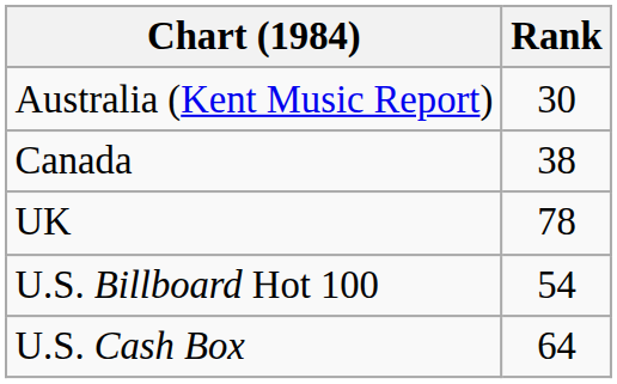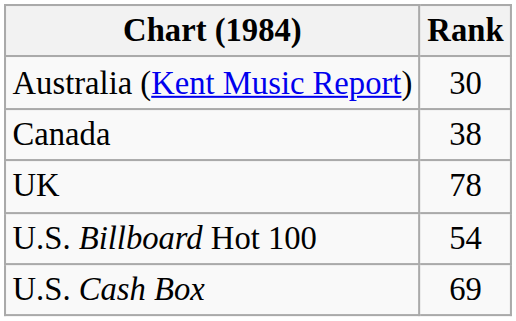 <table class="wikitable">
 <tr>
 <th align="left">Chart (1984)</th>
 <th style="text-align:center;">Rank</th>
 </tr>
 <tr>
 <td>Australia (<a href='#'>Kent Music Report</a>)</td>
 <td style="text-align:center;">30</td>
 </tr>
 <tr>
 <td>Canada</td>
 <td style="text-align:center;">38</td>
 </tr>
 <tr>
 <td>UK</td>
 <td style="text-align:center;">78</td>
 </tr>
 <tr>
 <td>U.S. <em>Billboard</em> Hot 100</td>
 <td style="text-align:center;">54</td>
 </tr>
 <tr>
 <td>U.S. <em>Cash Box</em></td>
-<td style="text-align:center;">64</td>
+<td style="text-align:center;">69</td>
 </tr>
 </table>
